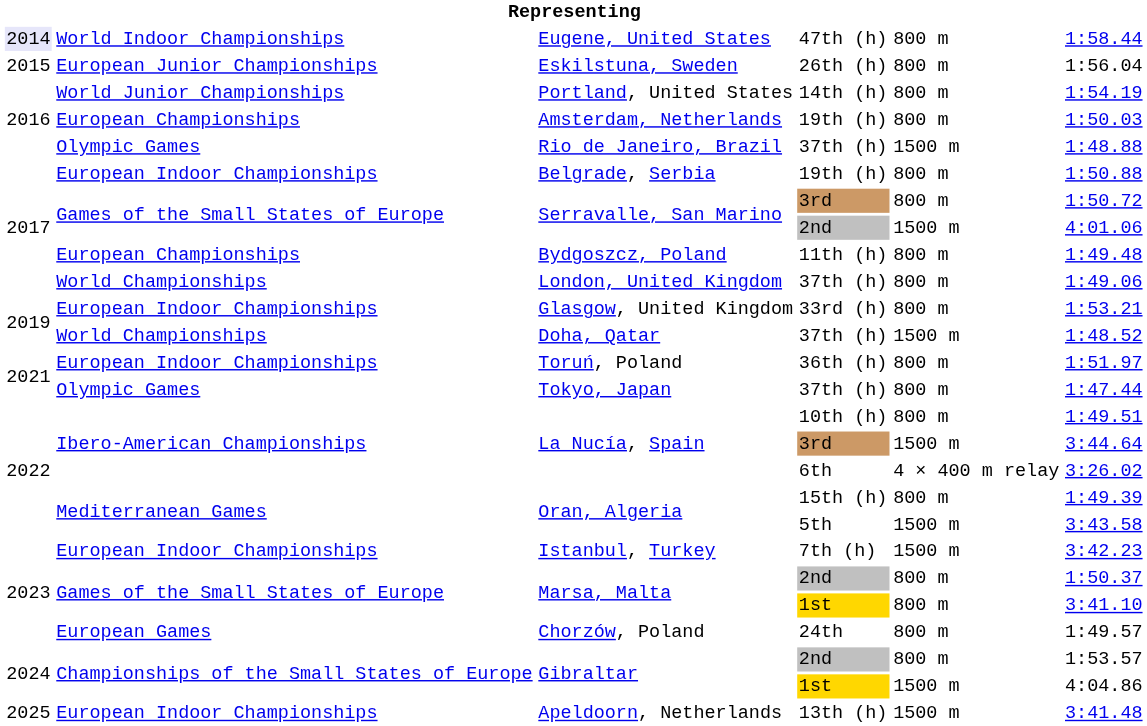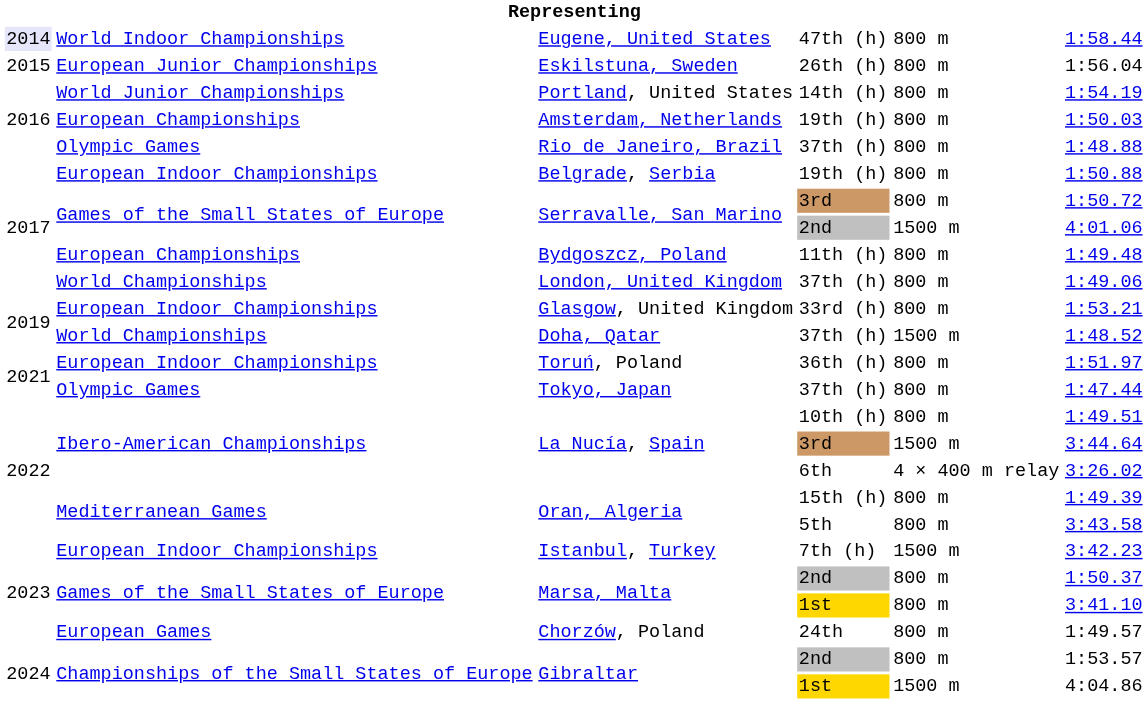 <table>
 <tr>
 <th colspan="6">Representing </th>
 </tr>
 <tr>
 <td style="background: lavender;">2014</td>
 <td><a href='#'>World Indoor Championships</a></td>
 <td><a href='#'>Eugene, United States</a></td>
 <td>47th (h)</td>
 <td>800 m</td>
 <td><a href='#'>1:58.44</a></td>
 </tr>
 <tr>
 <td>2015</td>
 <td><a href='#'>European Junior Championships</a></td>
 <td><a href='#'>Eskilstuna, Sweden</a></td>
 <td>26th (h)</td>
 <td>800 m</td>
 <td>1:56.04</td>
 </tr>
 <tr>
 <td rowspan=3>2016</td>
 <td><a href='#'>World Junior Championships</a></td>
 <td><a href='#'>Portland</a>, United States</td>
 <td>14th (h)</td>
 <td>800 m </td>
 <td><a href='#'>1:54.19</a></td>
 </tr>
 <tr>
 <td><a href='#'>European Championships</a></td>
 <td><a href='#'>Amsterdam, Netherlands</a></td>
 <td>19th (h)</td>
 <td>800 m</td>
 <td><a href='#'>1:50.03</a></td>
 </tr>
 <tr>
 <td><a href='#'>Olympic Games</a></td>
 <td><a href='#'>Rio de Janeiro, Brazil</a></td>
 <td>37th (h)</td>
-<td>1500 m</td>
+<td>800 m</td>
 <td><a href='#'>1:48.88</a></td>
 </tr>
 <tr>
 <td rowspan=5>2017</td>
 <td><a href='#'>European Indoor Championships</a></td>
 <td><a href='#'>Belgrade</a>, <a href='#'>Serbia</a></td>
 <td>19th (h)</td>
 <td>800 m </td>
 <td><a href='#'>1:50.88</a></td>
 </tr>
 <tr>
 <td rowspan=2><a href='#'>Games of the Small States of Europe</a></td>
 <td rowspan=2><a href='#'>Serravalle, San Marino</a></td>
 <td bgcolor=cc9966>3rd</td>
 <td>800 m</td>
 <td><a href='#'>1:50.72</a></td>
 </tr>
 <tr>
 <td bgcolor=silver>2nd</td>
 <td>1500 m</td>
 <td><a href='#'>4:01.06</a></td>
 </tr>
 <tr>
 <td><a href='#'>European Championships</a></td>
 <td><a href='#'>Bydgoszcz, Poland</a></td>
 <td>11th (h)</td>
 <td>800 m</td>
 <td><a href='#'>1:49.48</a></td>
 </tr>
 <tr>
 <td><a href='#'>World Championships</a></td>
 <td><a href='#'>London, United Kingdom</a></td>
 <td>37th (h)</td>
 <td>800 m</td>
 <td><a href='#'>1:49.06</a></td>
 </tr>
 <tr>
 <td rowspan=2>2019</td>
 <td><a href='#'>European Indoor Championships</a></td>
 <td><a href='#'>Glasgow</a>, United Kingdom</td>
 <td>33rd (h)</td>
 <td>800 m </td>
 <td><a href='#'>1:53.21</a></td>
 </tr>
 <tr>
 <td><a href='#'>World Championships</a></td>
 <td><a href='#'>Doha, Qatar</a></td>
 <td>37th (h)</td>
 <td>1500 m</td>
 <td><a href='#'>1:48.52</a></td>
 </tr>
 <tr>
 <td rowspan=2>2021</td>
 <td><a href='#'>European Indoor Championships</a></td>
 <td><a href='#'>Toruń</a>, Poland</td>
 <td>36th (h)</td>
 <td>800 m </td>
 <td><a href='#'>1:51.97</a></td>
 </tr>
 <tr>
 <td><a href='#'>Olympic Games</a></td>
 <td><a href='#'>Tokyo, Japan</a></td>
 <td>37th (h)</td>
 <td>800 m</td>
 <td><a href='#'>1:47.44</a></td>
 </tr>
 <tr>
 <td rowspan=5>2022</td>
 <td rowspan=3><a href='#'>Ibero-American Championships</a></td>
 <td rowspan=3><a href='#'>La Nucía</a>, <a href='#'>Spain</a></td>
 <td>10th (h)</td>
 <td>800 m</td>
 <td><a href='#'>1:49.51</a></td>
 </tr>
 <tr>
 <td bgcolor=cc9966>3rd</td>
 <td>1500 m</td>
 <td><a href='#'>3:44.64</a></td>
 </tr>
 <tr>
 <td>6th</td>
 <td>4 × 400 m relay</td>
 <td><a href='#'>3:26.02</a></td>
 </tr>
 <tr>
 <td rowspan=2><a href='#'>Mediterranean Games</a></td>
 <td rowspan=2><a href='#'>Oran, Algeria</a></td>
 <td>15th (h)</td>
 <td>800 m</td>
 <td><a href='#'>1:49.39</a></td>
 </tr>
 <tr>
 <td>5th</td>
-<td>1500 m</td>
+<td>800 m</td>
 <td><a href='#'>3:43.58</a></td>
 </tr>
 <tr>
 <td rowspan=4>2023</td>
 <td><a href='#'>European Indoor Championships</a></td>
 <td><a href='#'>Istanbul</a>, <a href='#'>Turkey</a></td>
 <td>7th (h)</td>
 <td>1500 m </td>
 <td><a href='#'>3:42.23</a></td>
 </tr>
 <tr>
 <td rowspan=2><a href='#'>Games of the Small States of Europe</a></td>
 <td rowspan=2><a href='#'>Marsa, Malta</a></td>
 <td bgcolor=silver>2nd</td>
 <td>800 m</td>
 <td><a href='#'>1:50.37</a></td>
 </tr>
 <tr>
 <td bgcolor=gold>1st</td>
 <td>800 m</td>
 <td><a href='#'>3:41.10</a></td>
 </tr>
 <tr>
 <td><a href='#'>European Games</a></td>
 <td><a href='#'>Chorzów</a>, Poland</td>
 <td>24th</td>
 <td>800 m</td>
 <td>1:49.57</td>
 </tr>
 <tr>
 <td rowspan=2>2024</td>
 <td rowspan=2><a href='#'>Championships of the Small States of Europe</a></td>
 <td rowspan=2><a href='#'>Gibraltar</a></td>
 <td bgcolor=silver>2nd</td>
 <td>800 m</td>
 <td>1:53.57</td>
 </tr>
 <tr>
 <td bgcolor=gold>1st</td>
 <td>1500 m</td>
 <td>4:04.86</td>
 </tr>
-<tr>
-<td>2025</td>
-<td><a href='#'>European Indoor Championships</a></td>
-<td><a href='#'>Apeldoorn</a>, Netherlands</td>
-<td>13th (h)</td>
-<td>1500 m </td>
-<td><a href='#'>3:41.48</a></td>
-</tr>
 </table>
